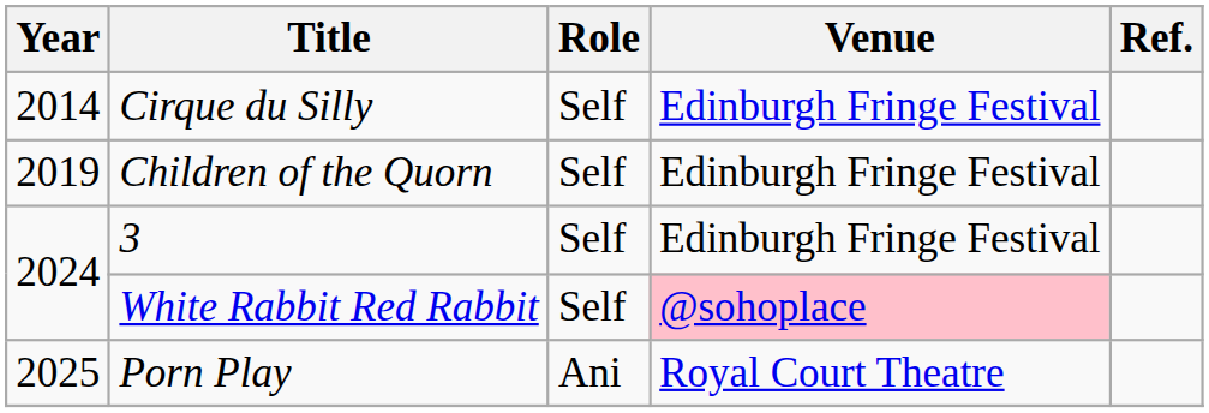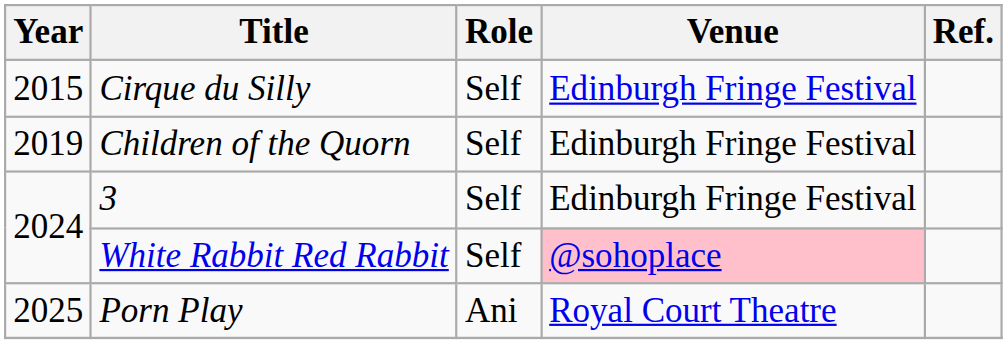 <table class="wikitable sortable">
 <tr>
 <th>Year</th>
 <th>Title</th>
 <th>Role</th>
 <th class="unsortable">Venue</th>
 <th class="unsortable">Ref.</th>
 </tr>
 <tr>
-<td>2014</td>
+<td>2015</td>
 <td><em>Cirque du Silly</em></td>
 <td>Self</td>
 <td><a href='#'>Edinburgh Fringe Festival</a></td>
 <td align="center"></td>
 </tr>
 <tr>
 <td>2019</td>
 <td><em>Children of the Quorn</em></td>
 <td>Self</td>
 <td>Edinburgh Fringe Festival</td>
 <td align="center"></td>
 </tr>
 <tr>
 <td rowspan="2">2024</td>
 <td><em>3</em></td>
 <td>Self</td>
 <td>Edinburgh Fringe Festival</td>
 <td align="center"></td>
 </tr>
 <tr>
 <td><em><a href='#'>White Rabbit Red Rabbit</a></em></td>
 <td>Self</td>
 <td style="background: pink;"><a href='#'>@sohoplace</a></td>
 <td align="center"></td>
 </tr>
 <tr>
 <td>2025</td>
 <td><em>Porn Play</em></td>
 <td>Ani</td>
 <td><a href='#'>Royal Court Theatre</a></td>
 <td align="center"></td>
 </tr>
 <tr>
 </tr>
 </table>
